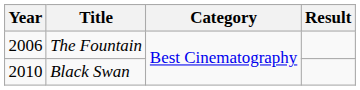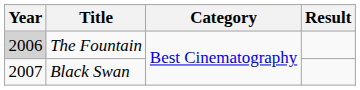 <table class="wikitable">
 <tr>
 <th>Year</th>
 <th>Title</th>
 <th>Category</th>
 <th>Result</th>
 </tr>
 <tr>
-<td>2006</td>
+<td style="background: lightgrey;">2006</td>
 <td><em>The Fountain</em></td>
 <td rowspan=2><a href='#'>Best Cinematography</a></td>
 <td></td>
 </tr>
 <tr>
-<td>2010</td>
+<td>2007</td>
 <td><em>Black Swan</em></td>
 <td></td>
 </tr>
 </table>
